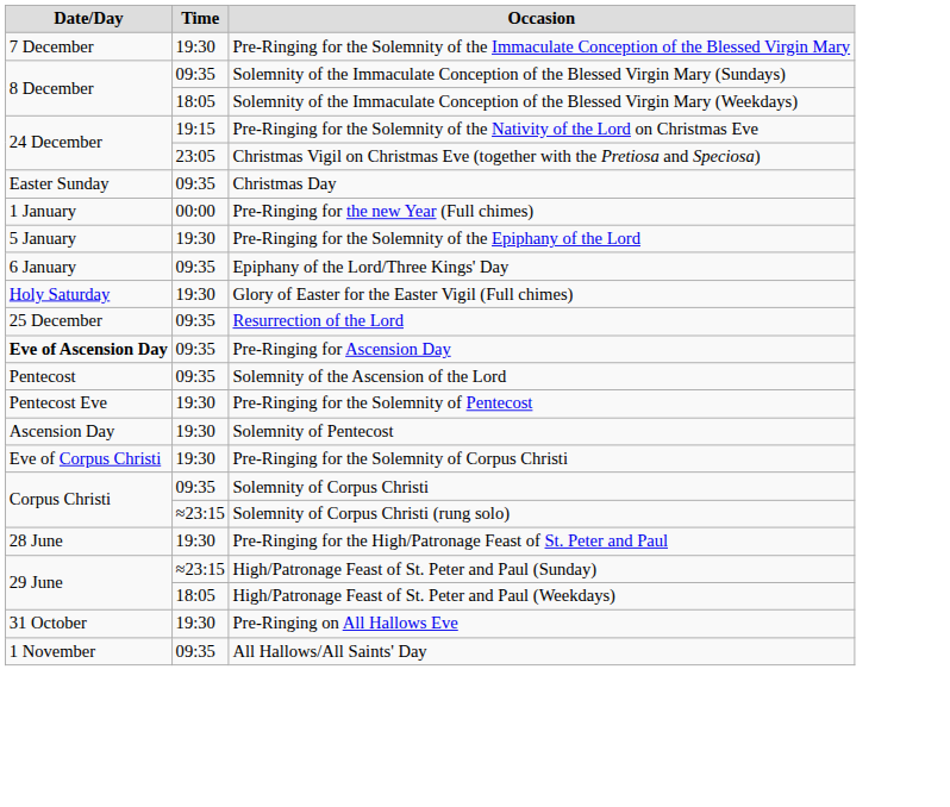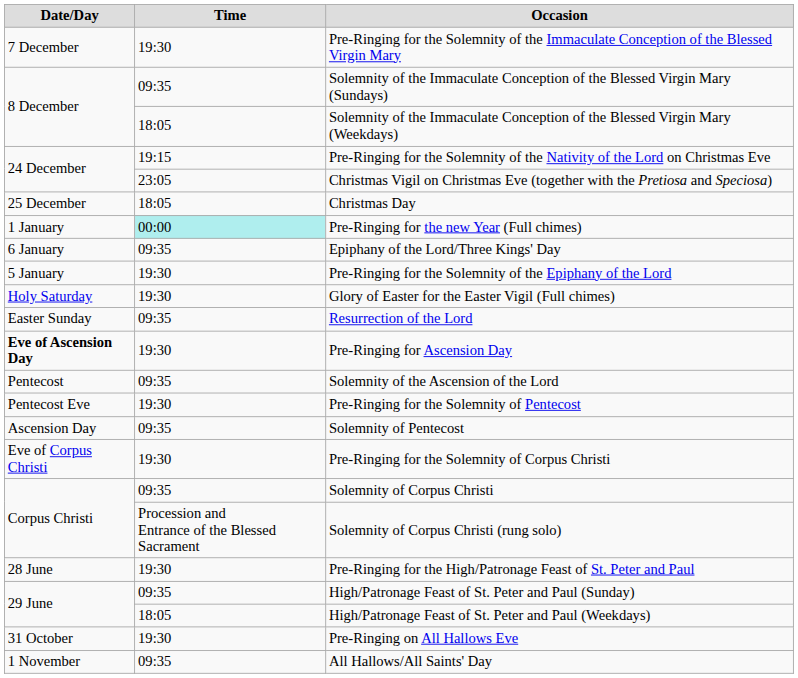 <table class="wikitable">
 <tr>
 <th style="background:#ddd;">Date/Day</th>
 <th style="background:#ddd;">Time</th>
 <th style="background:#ddd;">Occasion</th>
 </tr>
 <tr>
 <td>7 December</td>
 <td>19:30</td>
 <td>Pre-Ringing for the Solemnity of the <a href='#'>Immaculate Conception of the Blessed Virgin Mary</a></td>
 </tr>
 <tr>
 <td rowspan="2">8 December</td>
 <td>09:35</td>
 <td>Solemnity of the Immaculate Conception of the Blessed Virgin Mary (Sundays)</td>
 </tr>
 <tr>
 <td>18:05</td>
 <td>Solemnity of the Immaculate Conception of the Blessed Virgin Mary (Weekdays)</td>
 </tr>
 <tr>
 <td rowspan="2">24 December</td>
 <td>19:15</td>
 <td>Pre-Ringing for the Solemnity of the <a href='#'>Nativity of the Lord</a> on Christmas Eve</td>
 </tr>
 <tr>
 <td>23:05</td>
 <td>Christmas Vigil on Christmas Eve (together with the <em>Pretiosa</em> and <em>Speciosa</em>)</td>
 </tr>
 <tr>
-<td>Easter Sunday</td>
-<td>09:35</td>
+<td>25 December</td>
+<td>18:05</td>
 <td>Christmas Day</td>
 </tr>
 <tr>
 <td>1 January</td>
-<td>00:00</td>
+<td style="background: paleturquoise;">00:00</td>
 <td>Pre-Ringing for <a href='#'>the new Year</a> (Full chimes)</td>
+</tr>
+<tr>
+<td>6 January</td>
+<td>09:35</td>
+<td>Epiphany of the Lord/Three Kings' Day</td>
 </tr>
 <tr>
 <td>5 January</td>
 <td>19:30</td>
 <td>Pre-Ringing for the Solemnity of the <a href='#'>Epiphany of the Lord</a></td>
 </tr>
 <tr>
-<td>6 January</td>
-<td>09:35</td>
-<td>Epiphany of the Lord/Three Kings' Day</td>
-</tr>
-<tr>
 <td><a href='#'>Holy Saturday</a></td>
 <td>19:30</td>
 <td>Glory of Easter for the Easter Vigil (Full chimes)</td>
 </tr>
 <tr>
-<td>25 December</td>
+<td>Easter Sunday</td>
 <td>09:35</td>
 <td><a href='#'>Resurrection of the Lord</a></td>
 </tr>
 <tr>
 <td><strong>Eve of Ascension Day</strong></td>
-<td>09:35</td>
+<td>19:30</td>
 <td>Pre-Ringing for <a href='#'>Ascension Day</a></td>
 </tr>
 <tr>
 <td>Pentecost</td>
 <td>09:35</td>
 <td>Solemnity of the Ascension of the Lord</td>
 </tr>
 <tr>
 <td>Pentecost Eve</td>
 <td>19:30</td>
 <td>Pre-Ringing for the Solemnity of <a href='#'>Pentecost</a></td>
 </tr>
 <tr>
 <td>Ascension Day</td>
-<td>19:30</td>
+<td>09:35</td>
 <td>Solemnity of Pentecost</td>
 </tr>
 <tr>
 <td>Eve of <a href='#'>Corpus Christi</a></td>
 <td>19:30</td>
 <td>Pre-Ringing for the Solemnity of Corpus Christi</td>
 </tr>
 <tr>
 <td rowspan="2">Corpus Christi</td>
 <td>09:35</td>
 <td>Solemnity of Corpus Christi</td>
 </tr>
 <tr>
-<td>≈23:15</td>
+<td>Procession and<br>Entrance of the Blessed Sacrament</td>
 <td>Solemnity of Corpus Christi (rung solo)</td>
 </tr>
 <tr>
 <td>28 June</td>
 <td>19:30</td>
 <td>Pre-Ringing for the High/Patronage Feast of <a href='#'>St. Peter and Paul</a></td>
 </tr>
 <tr>
 <td rowspan="2">29 June</td>
-<td>≈23:15</td>
+<td>09:35</td>
 <td>High/Patronage Feast of St. Peter and Paul (Sunday)</td>
 </tr>
 <tr>
 <td>18:05</td>
 <td>High/Patronage Feast of St. Peter and Paul (Weekdays)</td>
 </tr>
 <tr>
 <td>31 October</td>
 <td>19:30</td>
 <td>Pre-Ringing on <a href='#'>All Hallows Eve</a></td>
 </tr>
 <tr>
 <td>1 November</td>
 <td>09:35</td>
 <td>All Hallows/All Saints' Day</td>
 </tr>
 </table>
